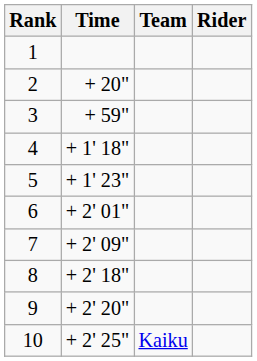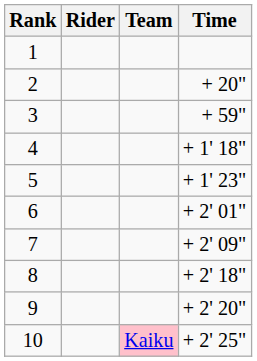 <table class="wikitable">
 <tr>
 <th scope="col">Rank</th>
+<th scope="col">Rider</th>
+<th scope="col">Team</th>
 <th scope="col">Time</th>
-<th scope="col">Team</th>
-<th scope="col">Rider</th>
 </tr>
 <tr>
 <td style="text-align:center;">1</td>
-<td style="text-align:right;"></td>
 <td></td>
 <td></td>
+<td style="text-align:right;"></td>
 </tr>
 <tr>
 <td style="text-align:center;">2</td>
-<td style="text-align:right;">+ 20"</td>
 <td></td>
 <td></td>
+<td style="text-align:right;">+ 20"</td>
 </tr>
 <tr>
 <td style="text-align:center;">3</td>
-<td style="text-align:right;">+ 59"</td>
 <td></td>
 <td></td>
+<td style="text-align:right;">+ 59"</td>
 </tr>
 <tr>
 <td style="text-align:center;">4</td>
-<td style="text-align:right;">+ 1' 18"</td>
 <td></td>
 <td></td>
+<td style="text-align:right;">+ 1' 18"</td>
 </tr>
 <tr>
 <td style="text-align:center;">5</td>
-<td style="text-align:right;">+ 1' 23"</td>
 <td></td>
 <td></td>
+<td style="text-align:right;">+ 1' 23"</td>
 </tr>
 <tr>
 <td style="text-align:center;">6</td>
-<td style="text-align:right;">+ 2' 01"</td>
 <td></td>
 <td></td>
+<td style="text-align:right;">+ 2' 01"</td>
 </tr>
 <tr>
 <td style="text-align:center;">7</td>
-<td style="text-align:right;">+ 2' 09"</td>
 <td></td>
 <td></td>
+<td style="text-align:right;">+ 2' 09"</td>
 </tr>
 <tr>
 <td style="text-align:center;">8</td>
-<td style="text-align:right;">+ 2' 18"</td>
 <td></td>
 <td></td>
+<td style="text-align:right;">+ 2' 18"</td>
 </tr>
 <tr>
 <td style="text-align:center;">9</td>
-<td style="text-align:right;">+ 2' 20"</td>
 <td></td>
 <td></td>
+<td style="text-align:right;">+ 2' 20"</td>
 </tr>
 <tr>
 <td style="text-align:center;">10</td>
+<td></td>
+<td style="background: pink;"><a href='#'>Kaiku</a></td>
 <td style="text-align:right;">+ 2' 25"</td>
-<td><a href='#'>Kaiku</a></td>
-<td></td>
 </tr>
 </table>
